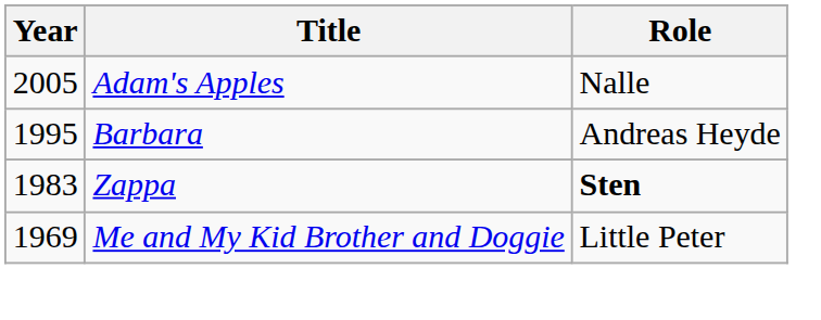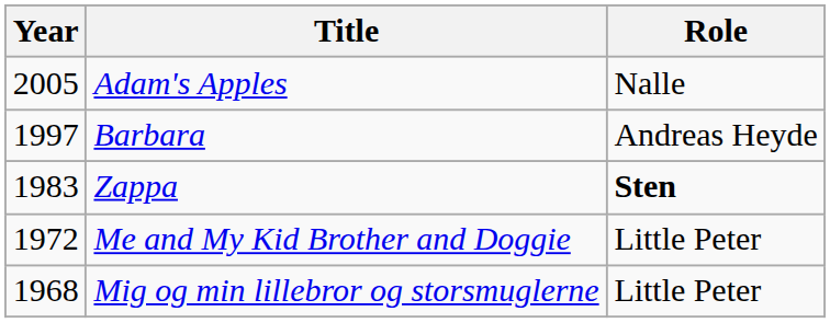 <table class="wikitable sortable">
 <tr>
 <th>Year</th>
 <th>Title</th>
 <th>Role</th>
 </tr>
 <tr>
 <td>2005</td>
 <td><em><a href='#'>Adam's Apples</a></em></td>
 <td>Nalle</td>
 </tr>
 <tr>
-<td>1995</td>
+<td>1997</td>
 <td><em><a href='#'>Barbara</a></em></td>
 <td>Andreas Heyde</td>
 </tr>
 <tr>
 <td>1983</td>
 <td><em><a href='#'>Zappa</a></em></td>
 <td><strong>Sten</strong></td>
 </tr>
 <tr>
-<td>1969</td>
+<td>1972</td>
 <td><em><a href='#'>Me and My Kid Brother and Doggie</a></em></td>
 <td>Little Peter</td>
 </tr>
+<tr>
+<td>1968</td>
+<td><em><a href='#'>Mig og min lillebror og storsmuglerne</a></em></td>
+<td>Little Peter</td>
+</tr>
 </table>
